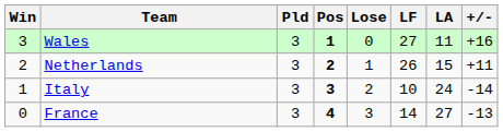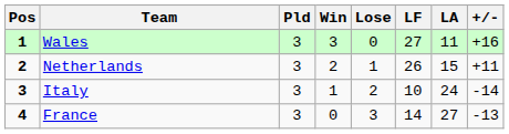 <table class="wikitable" style="font-size: 100%">
 <tr>
-<th width=25>Win</th>
+<th width=20>Pos</th>
 <th width=200>Team</th>
 <th width=25>Pld</th>
-<th width=20>Pos</th>
+<th width=25>Win</th>
 <th width=25>Lose</th>
 <th width=25>LF</th>
 <th width=25>LA</th>
 <th width=25>+/-</th>
 </tr>
 <tr align=center style="background: #ccffcc;">
-<td>3</td>
+<td><strong>1</strong></td>
 <td align="left"> <a href='#'>Wales</a></td>
 <td>3</td>
-<td><strong>1</strong></td>
+<td>3</td>
 <td>0</td>
 <td>27</td>
 <td>11</td>
 <td>+16</td>
 </tr>
 <tr align=center>
-<td>2</td>
+<td><strong>2</strong></td>
 <td align="left"> <a href='#'>Netherlands</a></td>
 <td>3</td>
-<td><strong>2</strong></td>
+<td>2</td>
 <td>1</td>
 <td>26</td>
 <td>15</td>
 <td>+11</td>
 </tr>
 <tr align=center>
-<td>1</td>
+<td><strong>3</strong></td>
 <td align="left"> <a href='#'>Italy</a></td>
 <td>3</td>
-<td><strong>3</strong></td>
+<td>1</td>
 <td>2</td>
 <td>10</td>
 <td>24</td>
 <td>-14</td>
 </tr>
 <tr align=center>
-<td>0</td>
+<td><strong>4</strong></td>
 <td align="left"> <a href='#'>France</a></td>
 <td>3</td>
-<td><strong>4</strong></td>
+<td>0</td>
 <td>3</td>
 <td>14</td>
 <td>27</td>
 <td>-13</td>
 </tr>
 </table>
